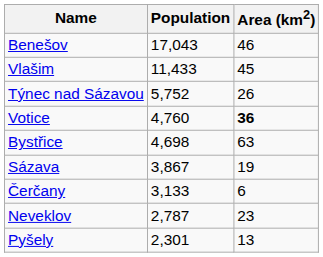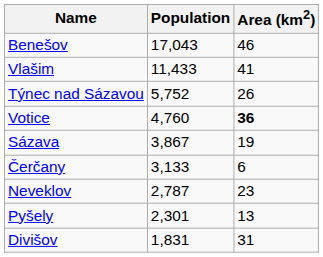 <table class="wikitable sortable">
 <tr>
 <th>Name</th>
 <th>Population</th>
 <th>Area (km<sup>2</sup>)</th>
 </tr>
 <tr>
 <td><a href='#'>Benešov</a></td>
 <td>17,043</td>
 <td>46</td>
 </tr>
 <tr>
 <td><a href='#'>Vlašim</a></td>
 <td>11,433</td>
-<td>45</td>
+<td>41</td>
 </tr>
 <tr>
 <td><a href='#'>Týnec nad Sázavou</a></td>
 <td>5,752</td>
 <td>26</td>
 </tr>
 <tr>
 <td><a href='#'>Votice</a></td>
 <td>4,760</td>
 <td><strong>36</strong></td>
-</tr>
-<tr>
-<td><a href='#'>Bystřice</a></td>
-<td>4,698</td>
-<td>63</td>
 </tr>
 <tr>
 <td><a href='#'>Sázava</a></td>
 <td>3,867</td>
 <td>19</td>
 </tr>
 <tr>
 <td><a href='#'>Čerčany</a></td>
 <td>3,133</td>
 <td>6</td>
 </tr>
 <tr>
 <td><a href='#'>Neveklov</a></td>
 <td>2,787</td>
 <td>23</td>
 </tr>
 <tr>
 <td><a href='#'>Pyšely</a></td>
 <td>2,301</td>
 <td>13</td>
 </tr>
+<tr>
+<td><a href='#'>Divišov</a></td>
+<td>1,831</td>
+<td>31</td>
+</tr>
 </table>
